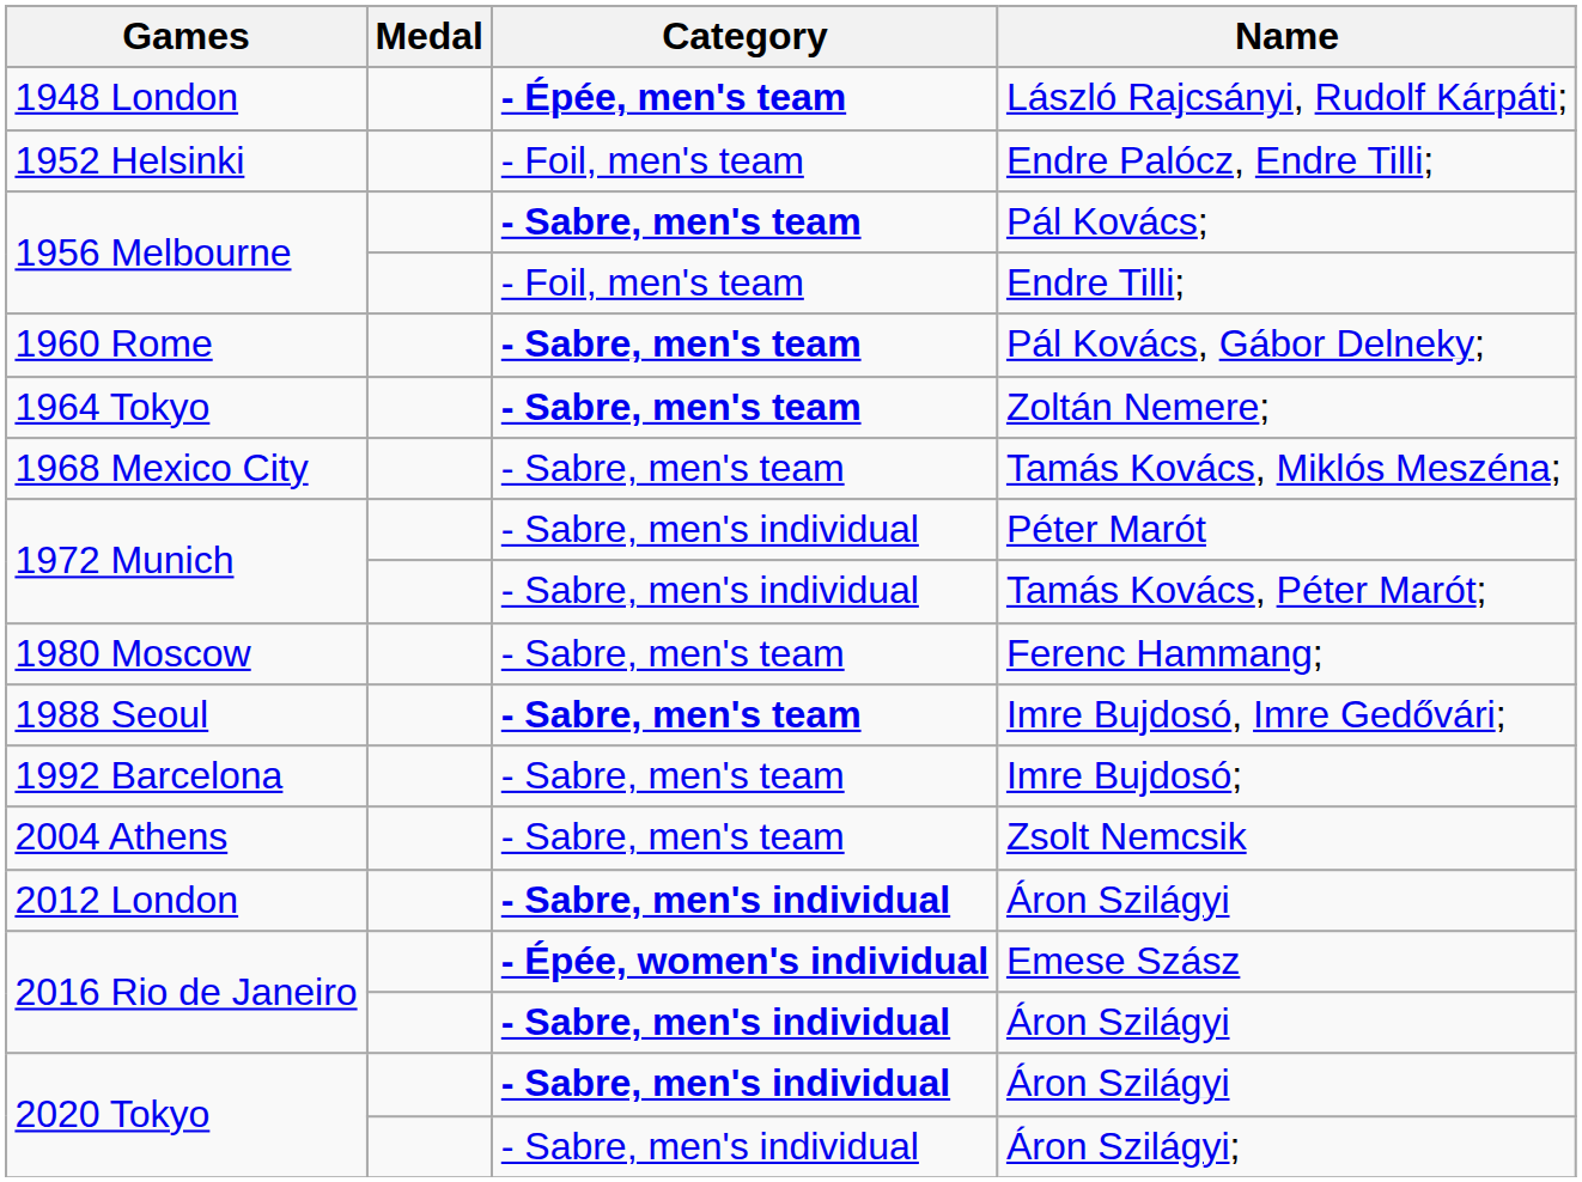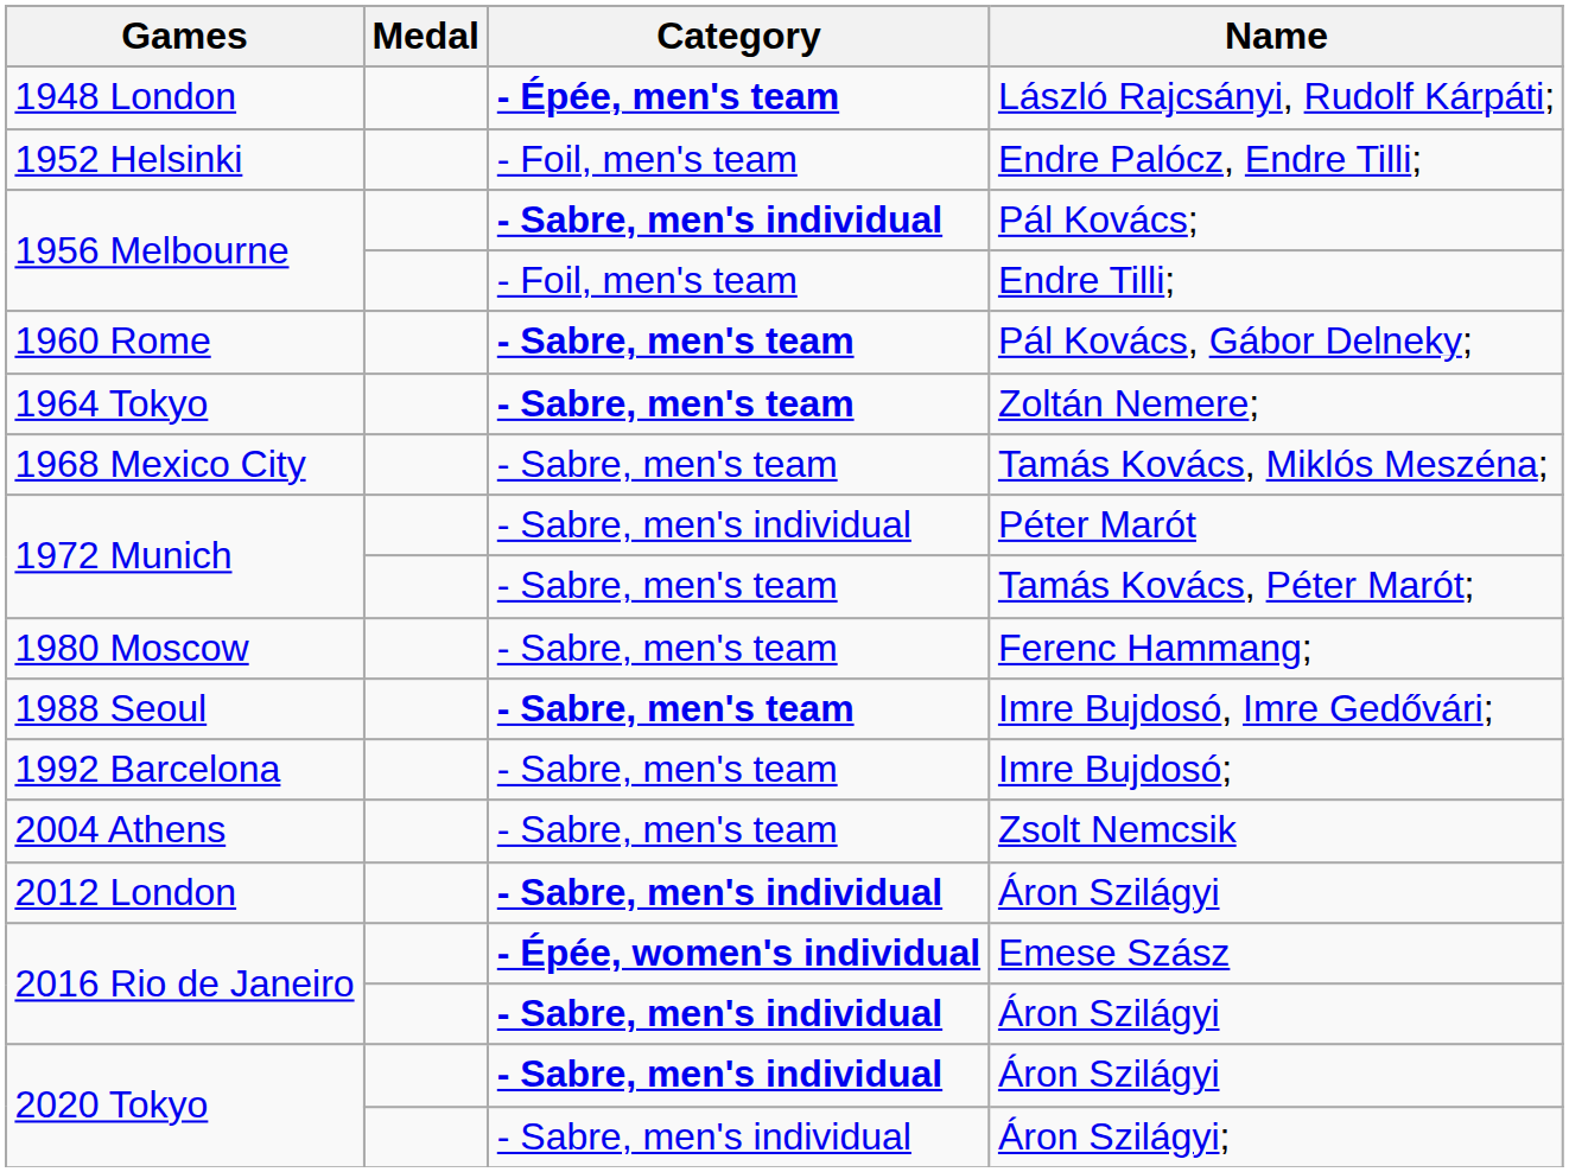 <table class="wikitable" style="text-align:left; font-size:98%;">
 <tr>
 <th>Games</th>
 <th>Medal</th>
 <th>Category</th>
 <th>Name</th>
 </tr>
 <tr>
 <td> <a href='#'>1948 London</a></td>
 <td></td>
 <td><strong><a href='#'>- Épée, men's team</a></strong></td>
 <td><a href='#'>László Rajcsányi</a>, <a href='#'>Rudolf Kárpáti</a>; <em></em></td>
 </tr>
 <tr>
 <td> <a href='#'>1952 Helsinki</a></td>
 <td></td>
 <td><a href='#'>- Foil, men's team</a></td>
 <td><a href='#'>Endre Palócz</a>, <a href='#'>Endre Tilli</a>; <em></em></td>
 </tr>
 <tr>
 <td rowspan="2"> <a href='#'>1956 Melbourne</a></td>
 <td></td>
-<td><strong><a href='#'>- Sabre, men's team</a></strong></td>
+<td><strong><a href='#'>- Sabre, men's individual</a></strong></td>
 <td><a href='#'>Pál Kovács</a>; <em></em></td>
 </tr>
 <tr>
 <td></td>
 <td><a href='#'>- Foil, men's team</a></td>
 <td><a href='#'>Endre Tilli</a>; <em></em></td>
 </tr>
 <tr>
 <td> <a href='#'>1960 Rome</a></td>
 <td></td>
 <td><strong><a href='#'>- Sabre, men's team</a></strong></td>
 <td><a href='#'>Pál Kovács</a>, <a href='#'>Gábor Delneky</a>; <em></em></td>
 </tr>
 <tr>
 <td> <a href='#'>1964 Tokyo</a></td>
 <td></td>
 <td><strong><a href='#'>- Sabre, men's team</a></strong></td>
 <td><a href='#'>Zoltán Nemere</a>; <em></em></td>
 </tr>
 <tr>
 <td> <a href='#'>1968 Mexico City</a></td>
 <td></td>
 <td><a href='#'>- Sabre, men's team</a></td>
 <td><a href='#'>Tamás Kovács</a>, <a href='#'>Miklós Meszéna</a>; <em></em></td>
 </tr>
 <tr>
 <td rowspan="2"> <a href='#'>1972 Munich</a></td>
 <td></td>
 <td><a href='#'>- Sabre, men's individual</a></td>
 <td><a href='#'>Péter Marót</a></td>
 </tr>
 <tr>
 <td></td>
-<td><a href='#'>- Sabre, men's individual</a></td>
+<td><a href='#'>- Sabre, men's team</a></td>
 <td><a href='#'>Tamás Kovács</a>, <a href='#'>Péter Marót</a>; <em></em></td>
 </tr>
 <tr>
 <td> <a href='#'>1980 Moscow</a></td>
 <td></td>
 <td><a href='#'>- Sabre, men's team</a></td>
 <td><a href='#'>Ferenc Hammang</a>; <em></em></td>
 </tr>
 <tr>
 <td> <a href='#'>1988 Seoul</a></td>
 <td></td>
 <td><strong><a href='#'>- Sabre, men's team</a></strong></td>
 <td><a href='#'>Imre Bujdosó</a>, <a href='#'>Imre Gedővári</a>; <em></em></td>
 </tr>
 <tr>
 <td> <a href='#'>1992 Barcelona</a></td>
 <td></td>
 <td><a href='#'>- Sabre, men's team</a></td>
 <td><a href='#'>Imre Bujdosó</a>; <em></em></td>
 </tr>
 <tr>
 <td> <a href='#'>2004 Athens</a></td>
 <td></td>
 <td><a href='#'>- Sabre, men's team</a></td>
 <td><a href='#'>Zsolt Nemcsik</a></td>
 </tr>
 <tr>
 <td> <a href='#'>2012 London</a></td>
 <td></td>
 <td><strong><a href='#'>- Sabre, men's individual</a></strong></td>
 <td><a href='#'>Áron Szilágyi</a></td>
 </tr>
 <tr>
 <td rowspan="2"> <a href='#'>2016 Rio de Janeiro</a></td>
 <td></td>
 <td><strong><a href='#'>- Épée, women's individual</a></strong></td>
 <td><a href='#'>Emese Szász</a></td>
 </tr>
 <tr>
 <td></td>
 <td><strong><a href='#'>- Sabre, men's individual</a></strong></td>
 <td><a href='#'>Áron Szilágyi</a></td>
 </tr>
 <tr>
 <td rowspan="2"> <a href='#'>2020 Tokyo</a></td>
 <td></td>
 <td><strong><a href='#'>- Sabre, men's individual</a></strong></td>
 <td><a href='#'>Áron Szilágyi</a></td>
 </tr>
 <tr>
 <td></td>
 <td><a href='#'>- Sabre, men's individual</a></td>
 <td><a href='#'>Áron Szilágyi</a>; <em></em></td>
 </tr>
 </table>
